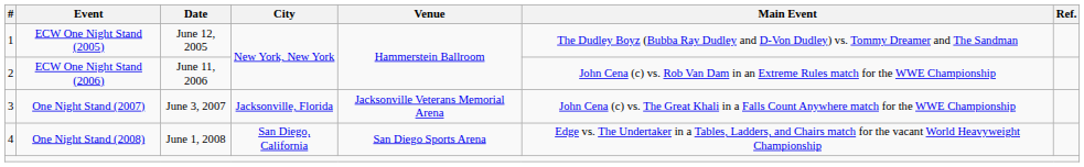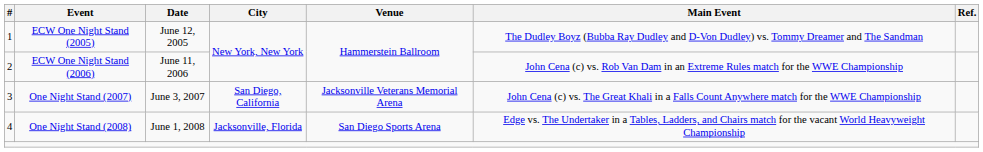 <table class="sortable wikitable succession-box" style="font-size:85%; text-align:center;">
 <tr>
 <th>#</th>
 <th>Event</th>
 <th>Date</th>
 <th>City</th>
 <th>Venue</th>
 <th>Main Event</th>
 <th>Ref.</th>
 </tr>
 <tr>
 <td>1</td>
 <td><a href='#'>ECW One Night Stand (2005)</a></td>
 <td>June 12, 2005</td>
 <td rowspan="2"><a href='#'>New York, New York</a></td>
 <td rowspan="2"><a href='#'>Hammerstein Ballroom</a></td>
 <td><a href='#'>The Dudley Boyz</a> (<a href='#'>Bubba Ray Dudley</a> and <a href='#'>D-Von Dudley</a>) vs. <a href='#'>Tommy Dreamer</a> and <a href='#'>The Sandman</a></td>
 <td></td>
 </tr>
 <tr>
 <td>2</td>
 <td><a href='#'>ECW One Night Stand (2006)</a></td>
 <td>June 11, 2006</td>
 <td><a href='#'>John Cena</a> (c) vs. <a href='#'>Rob Van Dam</a> in an <a href='#'>Extreme Rules match</a> for the <a href='#'>WWE Championship</a><br></td>
 <td></td>
 </tr>
 <tr>
 <td>3</td>
 <td><a href='#'>One Night Stand (2007)</a></td>
 <td>June 3, 2007</td>
-<td><a href='#'>Jacksonville, Florida</a></td>
+<td><a href='#'>San Diego, California</a></td>
 <td><a href='#'>Jacksonville Veterans Memorial Arena</a></td>
 <td><a href='#'>John Cena</a> (c) vs. <a href='#'>The Great Khali</a> in a <a href='#'>Falls Count Anywhere match</a> for the <a href='#'>WWE Championship</a></td>
 <td></td>
 </tr>
 <tr>
 <td>4</td>
 <td><a href='#'>One Night Stand (2008)</a></td>
 <td>June 1, 2008</td>
-<td><a href='#'>San Diego, California</a></td>
+<td><a href='#'>Jacksonville, Florida</a></td>
 <td><a href='#'>San Diego Sports Arena</a></td>
 <td><a href='#'>Edge</a> vs. <a href='#'>The Undertaker</a> in a <a href='#'>Tables, Ladders, and Chairs match</a> for the vacant <a href='#'>World Heavyweight Championship</a></td>
 <td></td>
 </tr>
 <tr>
 <td colspan="10"></td>
 </tr>
 </table>
